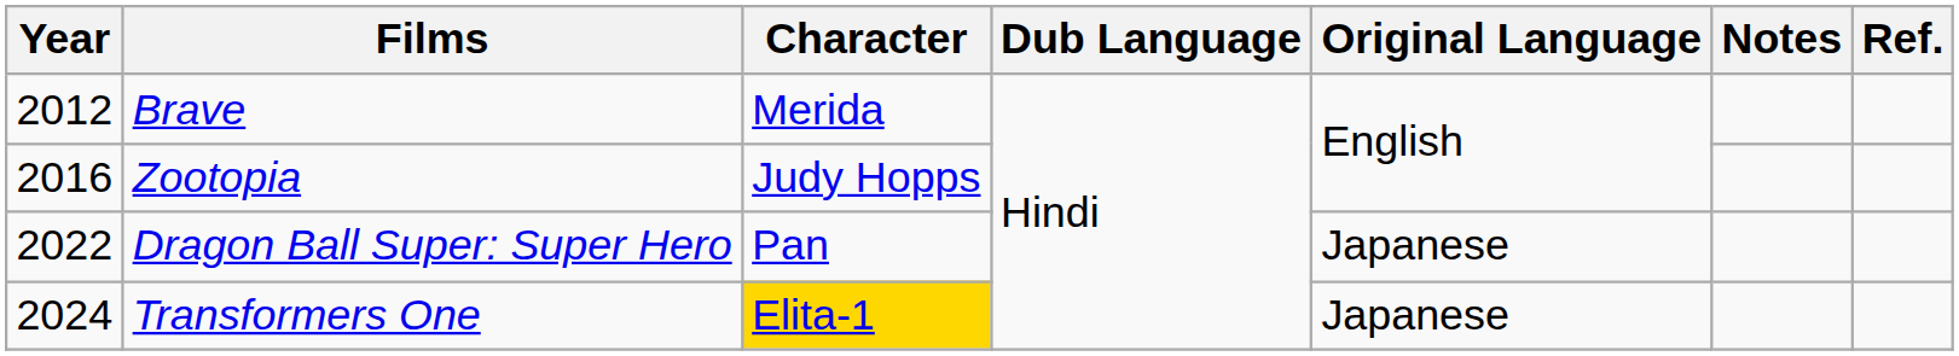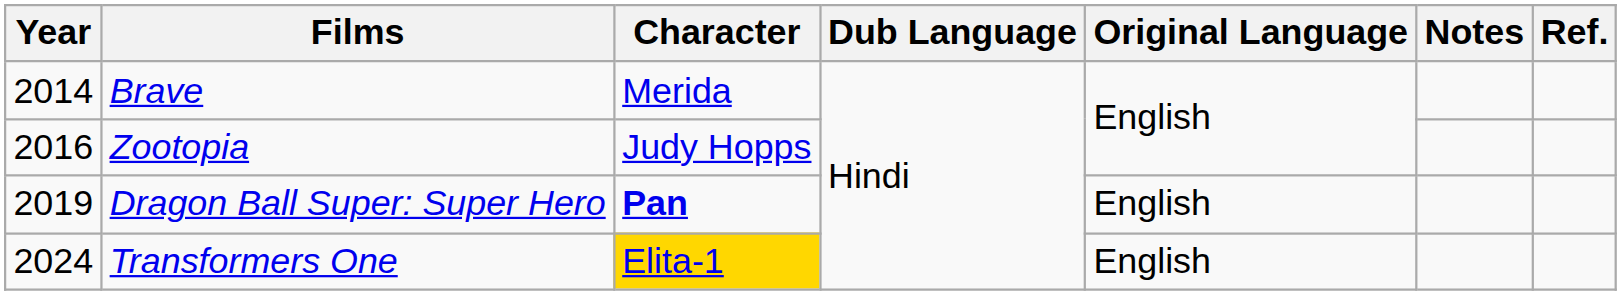 <table class="wikitable">
 <tr>
 <th>Year</th>
 <th>Films</th>
 <th>Character</th>
 <th>Dub Language</th>
 <th>Original Language</th>
 <th>Notes</th>
 <th>Ref.</th>
 </tr>
 <tr>
-<td>2012</td>
+<td>2014</td>
 <td><em><a href='#'>Brave</a></em></td>
 <td><a href='#'>Merida</a></td>
 <td rowspan="4">Hindi</td>
 <td rowspan="2">English</td>
 <td></td>
 <td></td>
 </tr>
 <tr>
 <td>2016</td>
 <td><em><a href='#'>Zootopia</a></em></td>
 <td><a href='#'>Judy Hopps</a></td>
 <td></td>
 <td></td>
 </tr>
 <tr>
-<td>2022</td>
+<td>2019</td>
 <td><em><a href='#'>Dragon Ball Super: Super Hero</a></em></td>
-<td><a href='#'>Pan</a></td>
-<td>Japanese</td>
+<td><strong><a href='#'>Pan</a></strong></td>
+<td>English</td>
 <td></td>
 <td></td>
 </tr>
 <tr>
 <td>2024</td>
 <td><em><a href='#'>Transformers One</a></em></td>
 <td style="background: gold;"><a href='#'>Elita-1</a></td>
-<td>Japanese</td>
+<td>English</td>
 <td></td>
 <td></td>
 </tr>
 </table>
